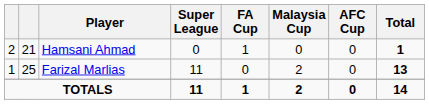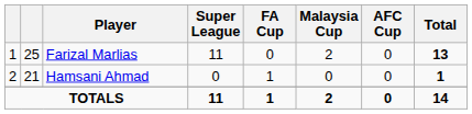 <table class="wikitable sortable" style="font-size: 95%; text-align: center">
 <tr>
 <th width=10></th>
 <th width=10></th>
 <th width=150>Player</th>
 <th width=50>Super League</th>
 <th width=50>FA Cup</th>
 <th width=50>Malaysia Cup</th>
 <th width=50>AFC Cup</th>
 <th width=50>Total</th>
 </tr>
 <tr>
+<td>1</td>
+<td>25</td>
+<td align=left> <a href='#'>Farizal Marlias</a></td>
+<td>11</td>
+<td>0</td>
+<td>2</td>
+<td>0</td>
+<td><strong>13</strong></td>
+</tr>
+<tr>
 <td>2</td>
 <td>21</td>
 <td align=left> <a href='#'>Hamsani Ahmad</a></td>
 <td>0</td>
 <td>1</td>
 <td>0</td>
 <td>0</td>
 <td><strong>1</strong></td>
-</tr>
-<tr>
-<td>1</td>
-<td>25</td>
-<td align=left> <a href='#'>Farizal Marlias</a></td>
-<td>11</td>
-<td>0</td>
-<td>2</td>
-<td>0</td>
-<td><strong>13</strong></td>
 </tr>
 <tr>
 </tr>
 <tr class="sortbottom">
 <td colspan=3><strong>TOTALS</strong></td>
 <td><strong>11</strong></td>
 <td><strong>1</strong></td>
 <td><strong>2</strong></td>
 <td><strong>0</strong></td>
 <td><strong>14</strong></td>
 </tr>
 </table>
